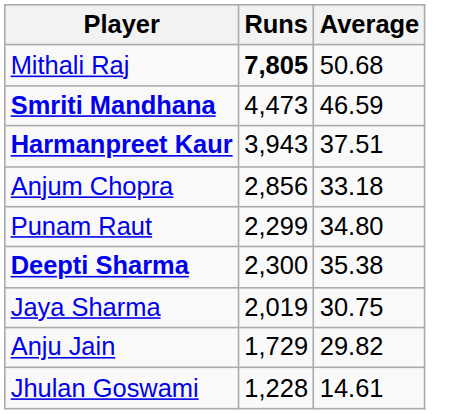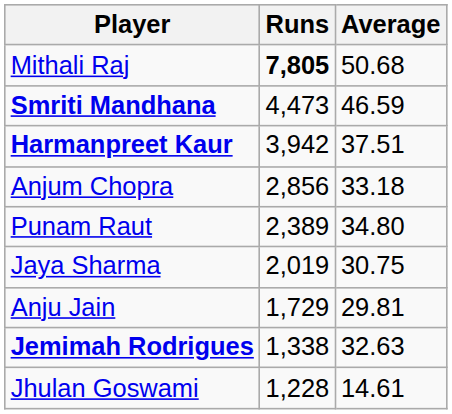 <table class="wikitable">
 <tr>
 <th>Player</th>
 <th>Runs</th>
 <th>Average</th>
 </tr>
 <tr>
 <td><a href='#'>Mithali Raj</a></td>
 <td><strong>7,805</strong></td>
 <td>50.68</td>
 </tr>
 <tr>
 <td><strong><a href='#'>Smriti Mandhana</a></strong></td>
 <td>4,473</td>
 <td>46.59</td>
 </tr>
 <tr>
 <td><strong><a href='#'>Harmanpreet Kaur</a></strong></td>
-<td>3,943</td>
+<td>3,942</td>
 <td>37.51</td>
 </tr>
 <tr>
 <td><a href='#'>Anjum Chopra</a></td>
 <td>2,856</td>
 <td>33.18</td>
 </tr>
 <tr>
 <td><a href='#'>Punam Raut</a></td>
-<td>2,299</td>
+<td>2,389</td>
 <td>34.80</td>
-</tr>
-<tr>
-<td><strong><a href='#'>Deepti Sharma</a></strong></td>
-<td>2,300</td>
-<td>35.38</td>
 </tr>
 <tr>
 <td><a href='#'>Jaya Sharma</a></td>
 <td>2,019</td>
 <td>30.75</td>
 </tr>
 <tr>
 <td><a href='#'>Anju Jain</a></td>
 <td>1,729</td>
-<td>29.82</td>
+<td>29.81</td>
+</tr>
+<tr>
+<td><strong><a href='#'>Jemimah Rodrigues</a></strong></td>
+<td>1,338</td>
+<td>32.63</td>
 </tr>
 <tr>
 <td><a href='#'>Jhulan Goswami</a></td>
 <td>1,228</td>
 <td>14.61</td>
 </tr>
 </table>
